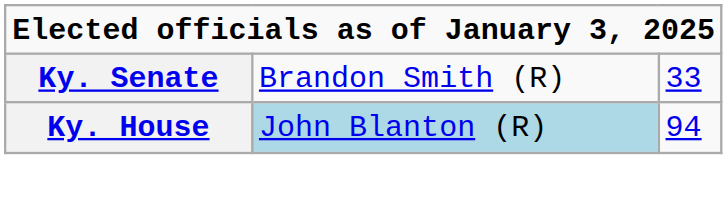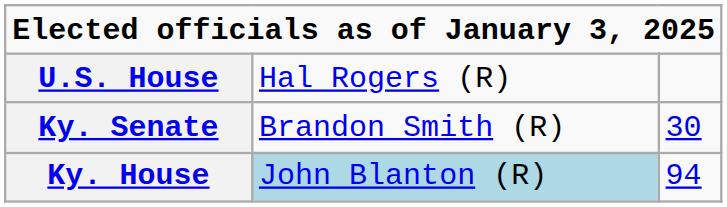 <table class=wikitable>
 <tr>
 <td colspan="3"><strong>Elected officials as of January 3, 2025</strong></td>
 </tr>
 <tr>
+<th scope=row><a href='#'>U.S. House</a></th>
+<td><a href='#'>Hal Rogers</a> (R)</td>
+<td></td>
+</tr>
+<tr>
 <th scope=row><a href='#'>Ky. Senate</a></th>
 <td><a href='#'>Brandon Smith</a> (R)</td>
-<td><a href='#'>33</a></td>
+<td><a href='#'>30</a></td>
 </tr>
 <tr>
 <th scope=row><a href='#'>Ky. House</a></th>
 <td style="background: lightblue;"><a href='#'>John Blanton</a> (R)</td>
 <td><a href='#'>94</a></td>
 </tr>
 </table>
